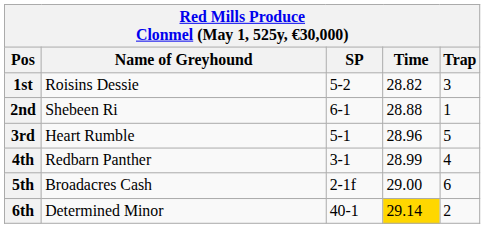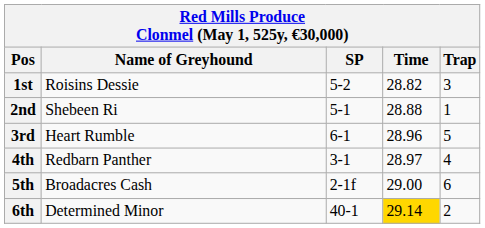 <table class="wikitable">
 <tr>
 <th colspan="6"><a href='#'>Red Mills Produce</a><br> <a href='#'>Clonmel</a> (May 1, 525y, €30,000)</th>
 </tr>
 <tr>
 <th width=30>Pos</th>
 <th width=280>Name of Greyhound</th>
 <th width=50>SP</th>
 <th width=50>Time</th>
 <th width=30>Trap</th>
 </tr>
 <tr>
 <th>1st</th>
 <td>Roisins Dessie </td>
 <td>5-2</td>
 <td>28.82</td>
 <td>3</td>
 </tr>
 <tr>
 <th>2nd</th>
 <td>Shebeen Ri</td>
-<td>6-1</td>
+<td>5-1</td>
 <td>28.88</td>
 <td>1</td>
 </tr>
 <tr>
 <th>3rd</th>
 <td>Heart Rumble</td>
-<td>5-1</td>
+<td>6-1</td>
 <td>28.96</td>
 <td>5</td>
 </tr>
 <tr>
 <th>4th</th>
 <td>Redbarn Panther</td>
 <td>3-1</td>
-<td>28.99</td>
+<td>28.97</td>
 <td>4</td>
 </tr>
 <tr>
 <th>5th</th>
 <td>Broadacres Cash</td>
 <td>2-1f</td>
 <td>29.00</td>
 <td>6</td>
 </tr>
 <tr>
 <th>6th</th>
 <td>Determined Minor</td>
 <td>40-1</td>
 <td style="background: gold;">29.14</td>
 <td>2</td>
 </tr>
 </table>
